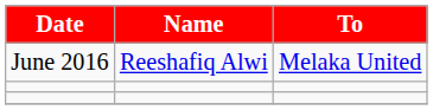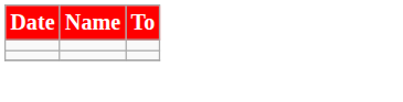 <table class="wikitable sortable">
 <tr>
 <th style="background:red; color:white;">Date</th>
 <th style="background:red; color:white;">Name</th>
 <th style="background:red; color:white;">To</th>
-</tr>
-<tr>
-<td>June 2016</td>
-<td> <a href='#'>Reeshafiq Alwi</a></td>
-<td> <a href='#'>Melaka United</a></td>
 </tr>
 <tr>
 <td></td>
 <td></td>
 <td></td>
 </tr>
 <tr>
 <td></td>
 <td></td>
 <td></td>
 </tr>
 <tr>
 </tr>
 </table>
